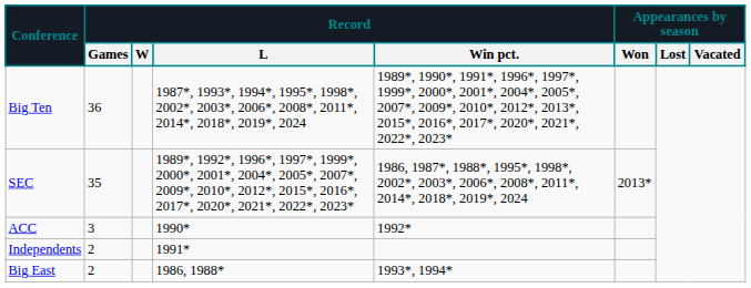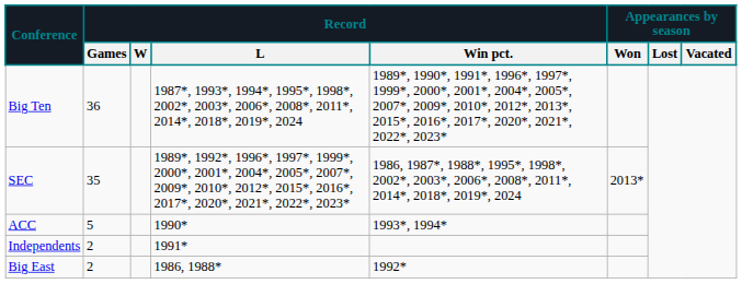 <table class="wikitable sortable">
 <tr>
 <th style="background:#141b25; color:#00848b; border: 2px solid #00848b;" rowspan=2>Conference</th>
 <th style="background:#141b25; color:#00848b; border: 2px solid #00848b;" colspan=4>Record</th>
 <th style="background:#141b25; color:#00848b; border: 2px solid #00848b;" colspan=3>Appearances by season</th>
 </tr>
 <tr>
 <th style="border: 2px solid #00848b;">Games</th>
 <th style="border: 2px solid #00848b;">W</th>
 <th style="border: 2px solid #00848b;">L</th>
 <th style="border: 2px solid #00848b;">Win pct.</th>
 <th style="border: 2px solid #00848b;" class=unsortable>Won</th>
 <th style="border: 2px solid #00848b;" class=unsortable>Lost</th>
 <th style="border: 2px solid #00848b;" class=unsortable>Vacated</th>
 </tr>
 <tr>
 <td><a href='#'>Big Ten</a></td>
 <td>36</td>
 <td></td>
 <td>1987*, 1993*, 1994*, 1995*, 1998*, 2002*, 2003*, 2006*, 2008*, 2011*, 2014*, 2018*, 2019*, 2024</td>
 <td>1989*, 1990*, 1991*, 1996*, 1997*, 1999*, 2000*, 2001*, 2004*, 2005*, 2007*, 2009*, 2010*, 2012*, 2013*, 2015*, 2016*, 2017*, 2020*, 2021*, 2022*, 2023*</td>
 <td></td>
 </tr>
 <tr>
 <td><a href='#'>SEC</a></td>
 <td>35</td>
 <td> </td>
 <td>1989*, 1992*, 1996*, 1997*, 1999*, 2000*, 2001*, 2004*, 2005*, 2007*, 2009*, 2010*, 2012*, 2015*, 2016*, 2017*, 2020*, 2021*, 2022*, 2023*</td>
 <td>1986, 1987*, 1988*, 1995*, 1998*, 2002*, 2003*, 2006*, 2008*, 2011*, 2014*, 2018*, 2019*, 2024</td>
 <td>2013*</td>
 </tr>
 <tr>
 <td><a href='#'>ACC</a></td>
-<td>3</td>
+<td>5</td>
 <td></td>
 <td>1990*</td>
-<td>1992*</td>
+<td>1993*, 1994*</td>
 <td></td>
 </tr>
 <tr>
 <td><a href='#'>Independents</a></td>
 <td>2</td>
 <td></td>
 <td>1991*</td>
 <td></td>
 <td></td>
 </tr>
 <tr>
 <td><a href='#'>Big East</a></td>
 <td>2</td>
 <td></td>
 <td>1986, 1988*</td>
-<td>1993*, 1994*</td>
+<td>1992*</td>
 <td></td>
 </tr>
 </table>
